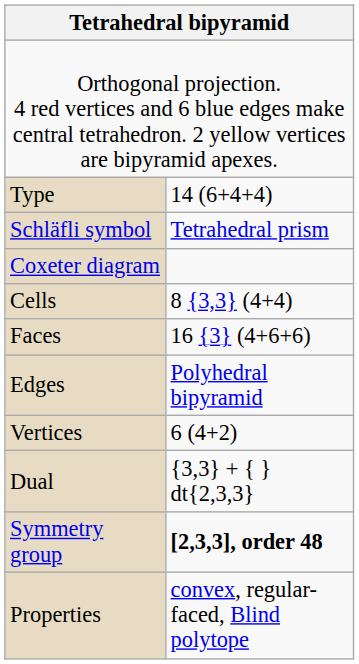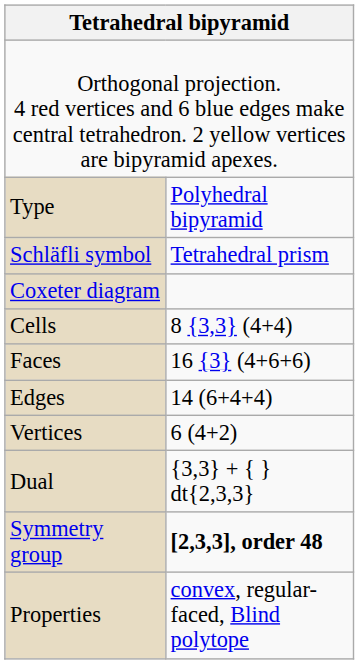 <table class="wikitable" align="right" style="margin-left:10px" width="250">
 <tr>
 <th bgcolor=#e7dcc3 colspan=2>Tetrahedral bipyramid</th>
 </tr>
 <tr>
 <td align=center colspan=2><br>Orthogonal projection.<br>4 red vertices and 6 blue edges make central tetrahedron. 2 yellow vertices are bipyramid apexes.</td>
 </tr>
 <tr>
 <td bgcolor=#e7dcc3>Type</td>
-<td>14 (6+4+4)</td>
+<td><a href='#'>Polyhedral bipyramid</a></td>
 </tr>
 <tr>
 <td bgcolor=#e7dcc3><a href='#'>Schläfli symbol</a></td>
 <td><a href='#'>Tetrahedral prism</a></td>
 </tr>
 <tr>
 <td bgcolor=#e7dcc3><a href='#'>Coxeter diagram</a></td>
 <td></td>
 </tr>
 <tr>
 <td bgcolor=#e7dcc3>Cells</td>
 <td>8 <a href='#'>{3,3}</a>  (4+4)</td>
 </tr>
 <tr>
 <td bgcolor=#e7dcc3>Faces</td>
 <td>16 <a href='#'>{3}</a> (4+6+6)</td>
 </tr>
 <tr>
 <td bgcolor=#e7dcc3>Edges</td>
-<td><a href='#'>Polyhedral bipyramid</a></td>
+<td>14 (6+4+4)</td>
 </tr>
 <tr>
 <td bgcolor=#e7dcc3>Vertices</td>
 <td>6 (4+2)</td>
 </tr>
 <tr>
 <td bgcolor=#e7dcc3>Dual</td>
 <td>{3,3} + { }<br>dt{2,3,3}</td>
 </tr>
 <tr>
 <td bgcolor=#e7dcc3><a href='#'>Symmetry group</a></td>
 <td><strong>[2,3,3], order 48</strong></td>
 </tr>
 <tr>
 <td bgcolor=#e7dcc3>Properties</td>
 <td colspan=2><a href='#'>convex</a>, regular-faced, <a href='#'>Blind polytope</a></td>
 </tr>
 </table>
